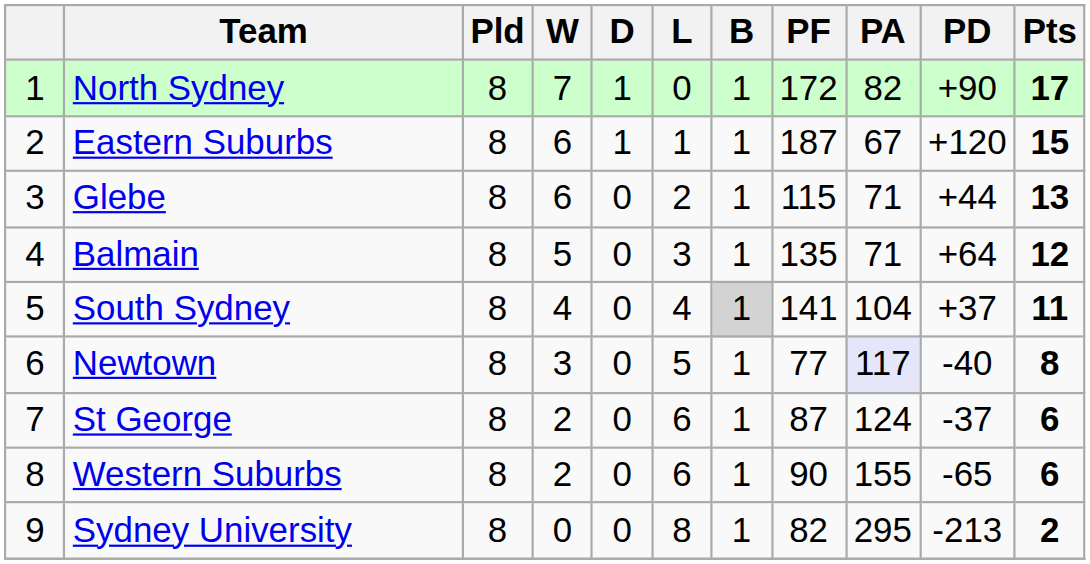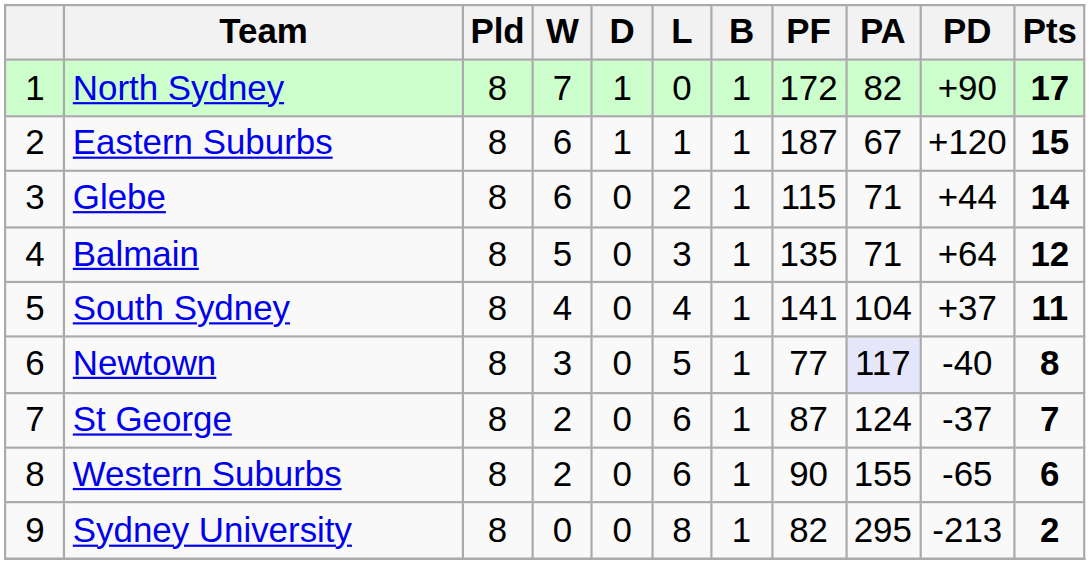 <table class="wikitable" style="text-align:center;">
 <tr>
 <th width=20 abbr="Position×"></th>
 <th width=175>Team</th>
 <th width=20 abbr="Played">Pld</th>
 <th width=20 abbr="Won">W</th>
 <th width=20 abbr="Drawn">D</th>
 <th width=20 abbr="Lost">L</th>
 <th width=20 abbr="Bye">B</th>
 <th width=20 abbr="Points for">PF</th>
 <th width=20 abbr="Points against">PA</th>
 <th width=20 abbr="Points difference">PD</th>
 <th width=20 abbr="Points">Pts</th>
 </tr>
 <tr style="background: #ccffcc;">
 <td>1</td>
 <td style="text-align:left;"> <a href='#'>North Sydney</a></td>
 <td>8</td>
 <td>7</td>
 <td>1</td>
 <td>0</td>
 <td>1</td>
 <td>172</td>
 <td>82</td>
 <td>+90</td>
 <td><strong>17</strong></td>
 </tr>
 <tr>
 <td>2</td>
 <td style="text-align:left;"> <a href='#'>Eastern Suburbs</a></td>
 <td>8</td>
 <td>6</td>
 <td>1</td>
 <td>1</td>
 <td>1</td>
 <td>187</td>
 <td>67</td>
 <td>+120</td>
 <td><strong>15</strong></td>
 </tr>
 <tr>
 <td>3</td>
 <td style="text-align:left;"> <a href='#'>Glebe</a></td>
 <td>8</td>
 <td>6</td>
 <td>0</td>
 <td>2</td>
 <td>1</td>
 <td>115</td>
 <td>71</td>
 <td>+44</td>
-<td><strong>13</strong></td>
+<td><strong>14</strong></td>
 </tr>
 <tr>
 <td>4</td>
 <td style="text-align:left;"> <a href='#'>Balmain</a></td>
 <td>8</td>
 <td>5</td>
 <td>0</td>
 <td>3</td>
 <td>1</td>
 <td>135</td>
 <td>71</td>
 <td>+64</td>
 <td><strong>12</strong></td>
 </tr>
 <tr>
 <td>5</td>
 <td style="text-align:left;"> <a href='#'>South Sydney</a></td>
 <td>8</td>
 <td>4</td>
 <td>0</td>
 <td>4</td>
-<td style="background: lightgrey;">1</td>
+<td>1</td>
 <td>141</td>
 <td>104</td>
 <td>+37</td>
 <td><strong>11</strong></td>
 </tr>
 <tr>
 <td>6</td>
 <td style="text-align:left;"> <a href='#'>Newtown</a></td>
 <td>8</td>
 <td>3</td>
 <td>0</td>
 <td>5</td>
 <td>1</td>
 <td>77</td>
 <td style="background: lavender;">117</td>
 <td>-40</td>
 <td><strong>8</strong></td>
 </tr>
 <tr>
 <td>7</td>
 <td style="text-align:left;"> <a href='#'>St George</a></td>
 <td>8</td>
 <td>2</td>
 <td>0</td>
 <td>6</td>
 <td>1</td>
 <td>87</td>
 <td>124</td>
 <td>-37</td>
-<td><strong>6</strong></td>
+<td><strong>7</strong></td>
 </tr>
 <tr>
 <td>8</td>
 <td style="text-align:left;"> <a href='#'>Western Suburbs</a></td>
 <td>8</td>
 <td>2</td>
 <td>0</td>
 <td>6</td>
 <td>1</td>
 <td>90</td>
 <td>155</td>
 <td>-65</td>
 <td><strong>6</strong></td>
 </tr>
 <tr>
 <td>9</td>
 <td style="text-align:left;"> <a href='#'>Sydney University</a></td>
 <td>8</td>
 <td>0</td>
 <td>0</td>
 <td>8</td>
 <td>1</td>
 <td>82</td>
 <td>295</td>
 <td>-213</td>
 <td><strong>2</strong></td>
 </tr>
 <tr>
 </tr>
 </table>
